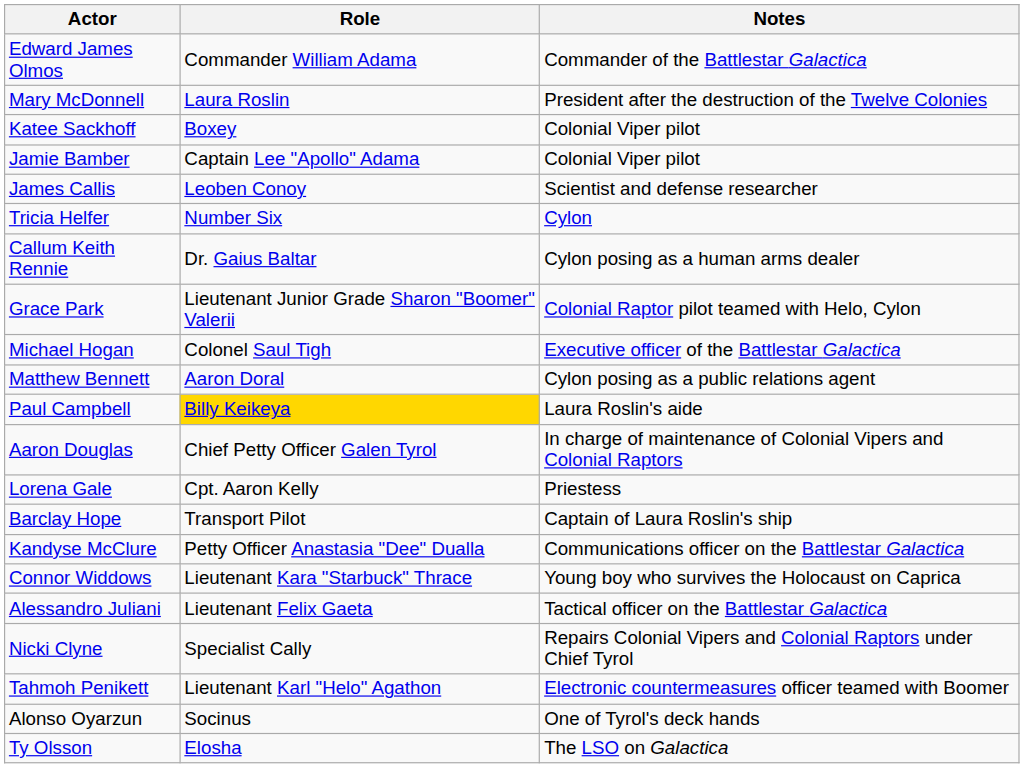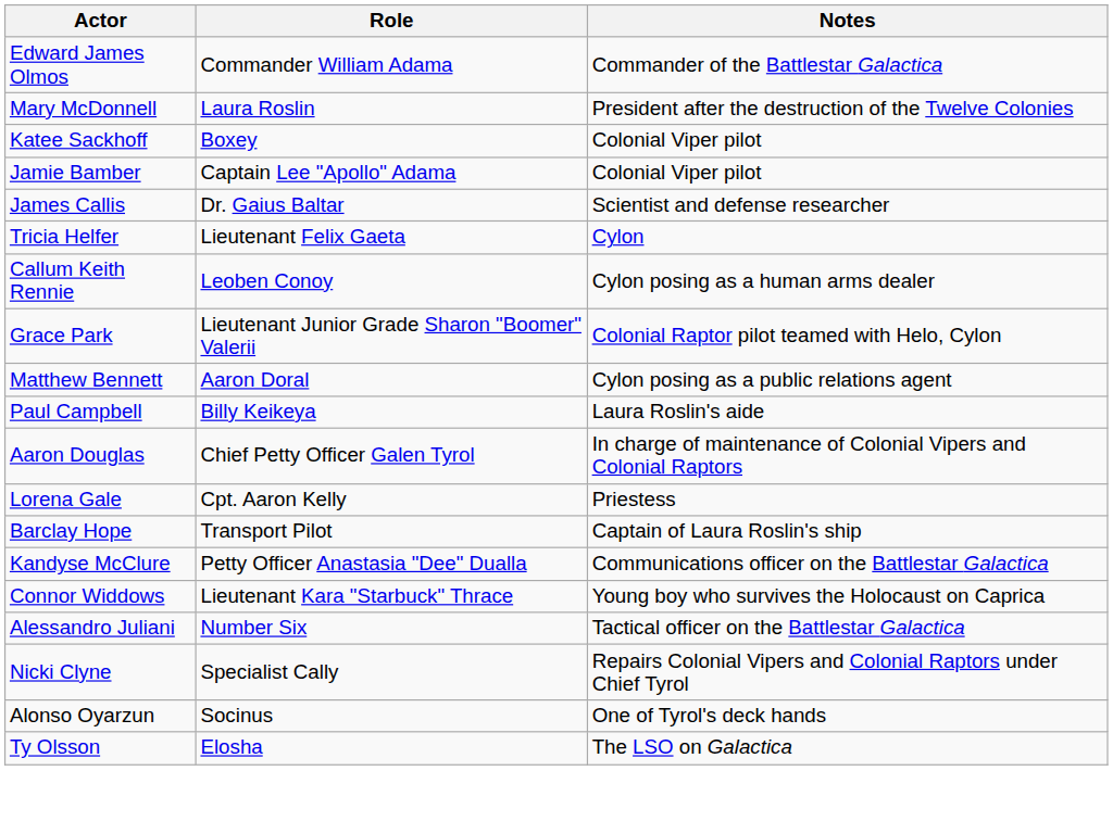 <table class="wikitable">
 <tr>
 <th>Actor</th>
 <th>Role</th>
 <th>Notes</th>
 </tr>
 <tr>
 <td><a href='#'>Edward James Olmos</a></td>
 <td>Commander <a href='#'>William Adama</a></td>
 <td>Commander of the <a href='#'>Battlestar <em>Galactica</em></a></td>
 </tr>
 <tr>
 <td><a href='#'>Mary McDonnell</a></td>
 <td><a href='#'>Laura Roslin</a></td>
 <td>President after the destruction of the <a href='#'>Twelve Colonies</a></td>
 </tr>
 <tr>
 <td><a href='#'>Katee Sackhoff</a></td>
 <td><a href='#'>Boxey</a></td>
 <td>Colonial Viper pilot</td>
 </tr>
 <tr>
 <td><a href='#'>Jamie Bamber</a></td>
 <td>Captain <a href='#'>Lee "Apollo" Adama</a></td>
 <td>Colonial Viper pilot</td>
 </tr>
 <tr>
 <td><a href='#'>James Callis</a></td>
-<td><a href='#'>Leoben Conoy</a></td>
+<td>Dr. <a href='#'>Gaius Baltar</a></td>
 <td>Scientist and defense researcher</td>
 </tr>
 <tr>
 <td><a href='#'>Tricia Helfer</a></td>
-<td><a href='#'>Number Six</a></td>
+<td>Lieutenant <a href='#'>Felix Gaeta</a></td>
 <td><a href='#'>Cylon</a></td>
 </tr>
 <tr>
 <td><a href='#'>Callum Keith Rennie</a></td>
-<td>Dr. <a href='#'>Gaius Baltar</a></td>
+<td><a href='#'>Leoben Conoy</a></td>
 <td>Cylon posing as a human arms dealer</td>
 </tr>
 <tr>
 <td><a href='#'>Grace Park</a></td>
 <td>Lieutenant Junior Grade <a href='#'>Sharon "Boomer" Valerii</a></td>
 <td><a href='#'>Colonial Raptor</a> pilot teamed with Helo, Cylon</td>
 </tr>
 <tr>
-<td><a href='#'>Michael Hogan</a></td>
-<td>Colonel <a href='#'>Saul Tigh</a></td>
-<td><a href='#'>Executive officer</a> of the <a href='#'>Battlestar <em>Galactica</em></a></td>
-</tr>
-<tr>
 <td><a href='#'>Matthew Bennett</a></td>
 <td><a href='#'>Aaron Doral</a></td>
 <td>Cylon posing as a public relations agent</td>
 </tr>
 <tr>
 <td><a href='#'>Paul Campbell</a></td>
-<td style="background: gold;"><a href='#'>Billy Keikeya</a></td>
+<td><a href='#'>Billy Keikeya</a></td>
 <td>Laura Roslin's aide</td>
 </tr>
 <tr>
 <td><a href='#'>Aaron Douglas</a></td>
 <td>Chief Petty Officer <a href='#'>Galen Tyrol</a></td>
 <td>In charge of maintenance of Colonial Vipers and <a href='#'>Colonial Raptors</a></td>
 </tr>
 <tr>
 <td><a href='#'>Lorena Gale</a></td>
 <td>Cpt. Aaron Kelly</td>
 <td>Priestess</td>
 </tr>
 <tr>
 <td><a href='#'>Barclay Hope</a></td>
 <td>Transport Pilot</td>
 <td>Captain of Laura Roslin's ship</td>
 </tr>
 <tr>
 <td><a href='#'>Kandyse McClure</a></td>
 <td>Petty Officer <a href='#'>Anastasia "Dee" Dualla</a></td>
 <td>Communications officer on the <a href='#'>Battlestar <em>Galactica</em></a></td>
 </tr>
 <tr>
 <td><a href='#'>Connor Widdows</a></td>
 <td>Lieutenant <a href='#'>Kara "Starbuck" Thrace</a></td>
 <td>Young boy who survives the Holocaust on Caprica</td>
 </tr>
 <tr>
 <td><a href='#'>Alessandro Juliani</a></td>
-<td>Lieutenant <a href='#'>Felix Gaeta</a></td>
+<td><a href='#'>Number Six</a></td>
 <td>Tactical officer on the <a href='#'>Battlestar <em>Galactica</em></a></td>
 </tr>
 <tr>
 <td><a href='#'>Nicki Clyne</a></td>
 <td>Specialist Cally</td>
 <td>Repairs Colonial Vipers and <a href='#'>Colonial Raptors</a> under Chief Tyrol</td>
-</tr>
-<tr>
-<td><a href='#'>Tahmoh Penikett</a></td>
-<td>Lieutenant <a href='#'>Karl "Helo" Agathon</a></td>
-<td><a href='#'>Electronic countermeasures</a> officer teamed with Boomer</td>
 </tr>
 <tr>
 <td>Alonso Oyarzun</td>
 <td>Socinus</td>
 <td>One of Tyrol's deck hands</td>
 </tr>
 <tr>
 <td><a href='#'>Ty Olsson</a></td>
 <td><a href='#'>Elosha</a></td>
 <td>The <a href='#'>LSO</a> on <em>Galactica</em></td>
 </tr>
 </table>
